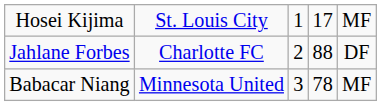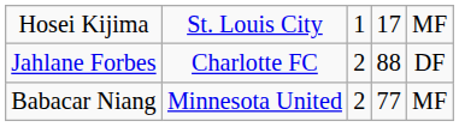 <table class="wikitable" style="text-align: center;">
 <tr>
 <td> Hosei Kijima</td>
 <td><a href='#'>St. Louis City</a></td>
 <td>1</td>
 <td>17</td>
 <td>MF</td>
 </tr>
 <tr>
 <td> <a href='#'>Jahlane Forbes</a></td>
 <td><a href='#'>Charlotte FC</a></td>
 <td>2</td>
 <td>88</td>
 <td>DF</td>
 </tr>
 <tr>
 <td> Babacar Niang</td>
 <td><a href='#'>Minnesota United</a></td>
-<td>3</td>
-<td>78</td>
+<td>2</td>
+<td>77</td>
 <td>MF</td>
 </tr>
 </table>
